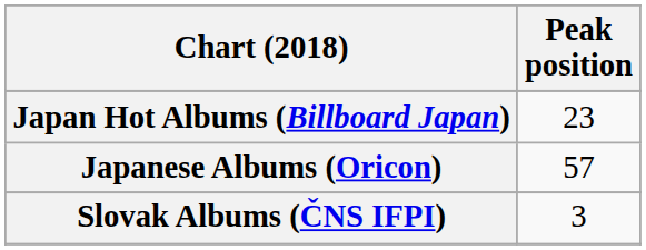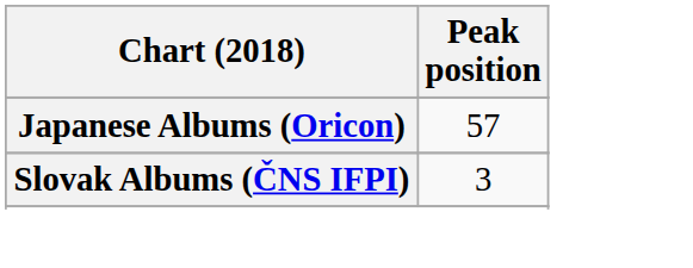 <table class="wikitable sortable plainrowheaders" style="text-align:center">
 <tr>
 <th scope="col">Chart (2018)</th>
 <th scope="col">Peak<br>position</th>
 </tr>
 <tr>
 </tr>
 <tr>
 </tr>
 <tr>
 </tr>
 <tr>
 </tr>
 <tr>
 </tr>
 <tr>
 </tr>
 <tr>
 </tr>
 <tr>
 </tr>
 <tr>
 </tr>
 <tr>
 </tr>
 <tr>
 </tr>
 <tr>
 </tr>
 <tr>
 </tr>
 <tr>
 </tr>
 <tr>
-<th scope="row">Japan Hot Albums (<em><a href='#'>Billboard Japan</a></em>)</th>
-<td>23</td>
-</tr>
-<tr>
 <th scope="row">Japanese Albums (<a href='#'>Oricon</a>)</th>
 <td>57</td>
 </tr>
 <tr>
 </tr>
 <tr>
 </tr>
 <tr>
 </tr>
 <tr>
 <th scope="row">Slovak Albums (<a href='#'>ČNS IFPI</a>)</th>
 <td>3</td>
 </tr>
 <tr>
 </tr>
 <tr>
 </tr>
 <tr>
 </tr>
 <tr>
 </tr>
 <tr>
 </tr>
 <tr>
 </tr>
 <tr>
 </tr>
 </table>
